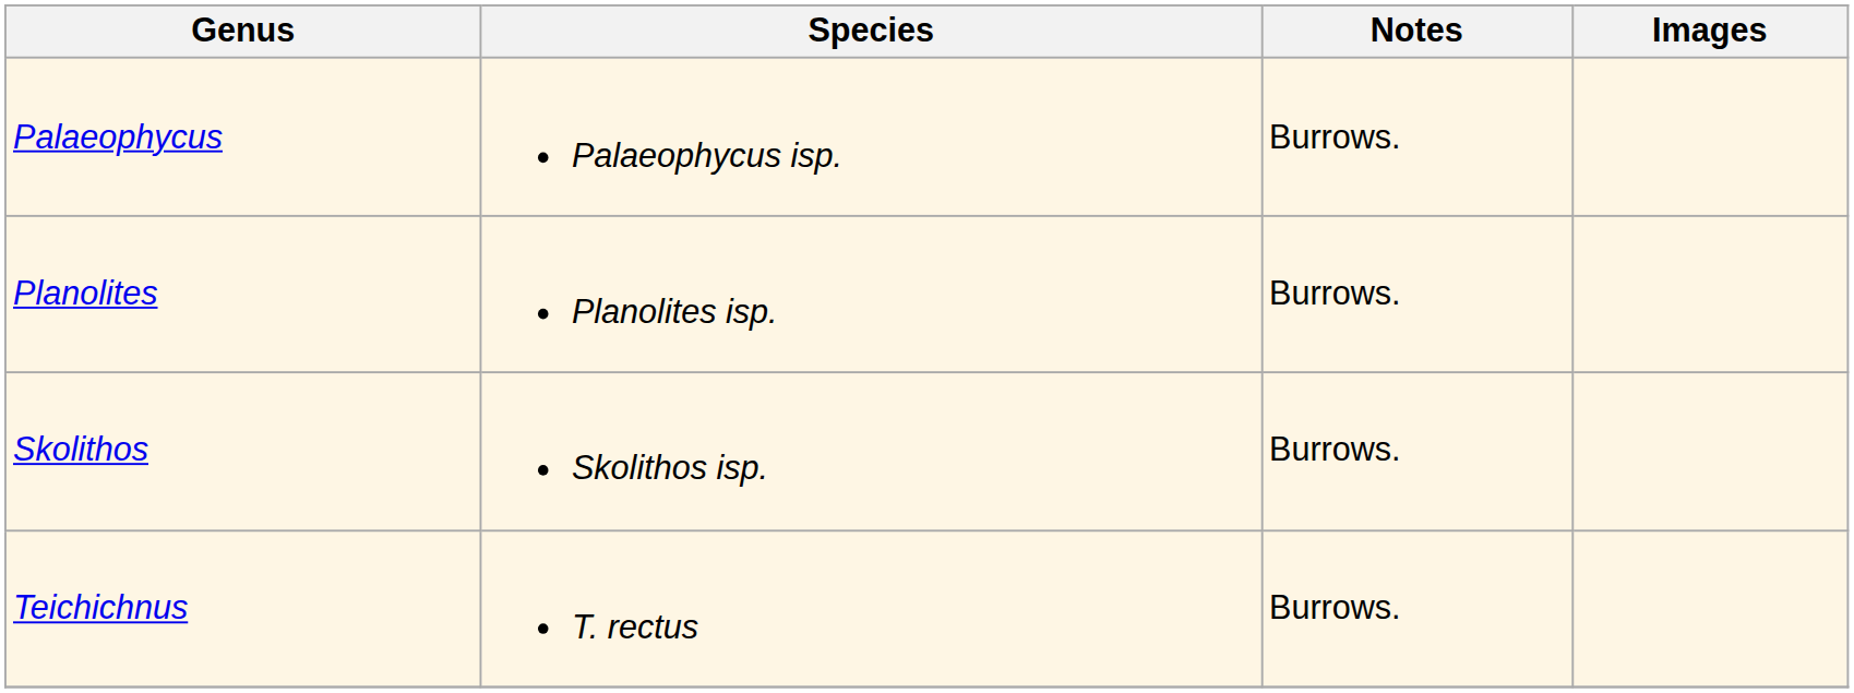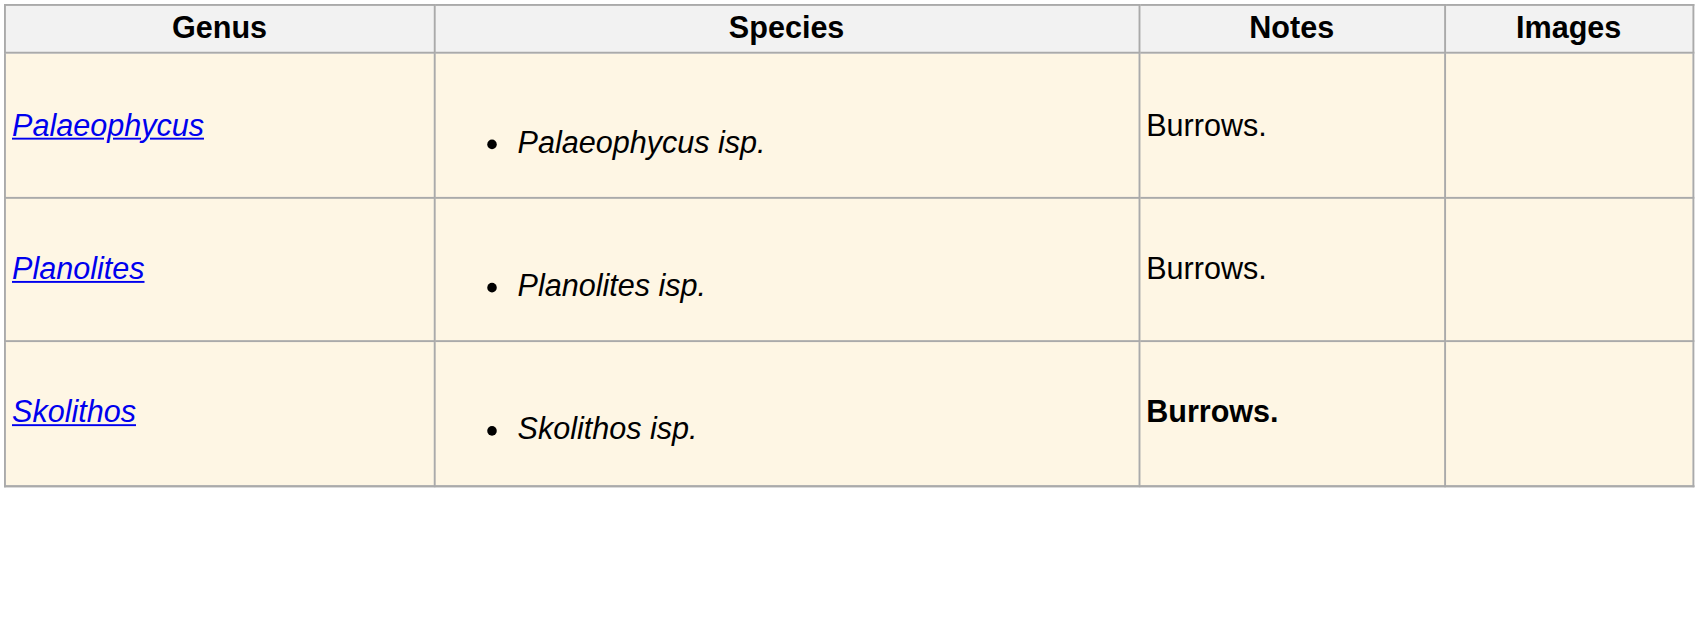 <table class="wikitable" style="width:70%;">
 <tr>
 <th>Genus</th>
 <th>Species</th>
 <th>Notes</th>
 <th>Images</th>
 </tr>
 <tr>
 <td style="background:#FEF6E4;"><em><a href='#'>Palaeophycus</a></em></td>
 <td style="background:#FEF6E4;"><br><ul><li><em>Palaeophycus isp.</em></li></ul></td>
 <td style="background:#FEF6E4;">Burrows.</td>
 <td style="background:#FEF6E4;"></td>
 </tr>
 <tr>
 <td style="background:#FEF6E4;"><em><a href='#'>Planolites</a></em></td>
 <td style="background:#FEF6E4;"><br><ul><li><em>Planolites isp.</em></li></ul></td>
 <td style="background:#FEF6E4;">Burrows.</td>
 <td style="background:#FEF6E4;"></td>
 </tr>
 <tr>
 <td style="background:#FEF6E4;"><em><a href='#'>Skolithos</a></em></td>
 <td style="background:#FEF6E4;"><br><ul><li><em>Skolithos isp.</em></li></ul></td>
-<td style="background:#FEF6E4;">Burrows.</td>
-<td style="background:#FEF6E4;"></td>
-</tr>
-<tr>
-<td style="background:#FEF6E4;"><em><a href='#'>Teichichnus</a></em></td>
-<td style="background:#FEF6E4;"><br><ul><li><em>T. rectus</em></li></ul></td>
-<td style="background:#FEF6E4;">Burrows.</td>
+<td style="background:#FEF6E4;"><strong>Burrows.</strong></td>
 <td style="background:#FEF6E4;"></td>
 </tr>
 <tr>
 </tr>
 </table>
